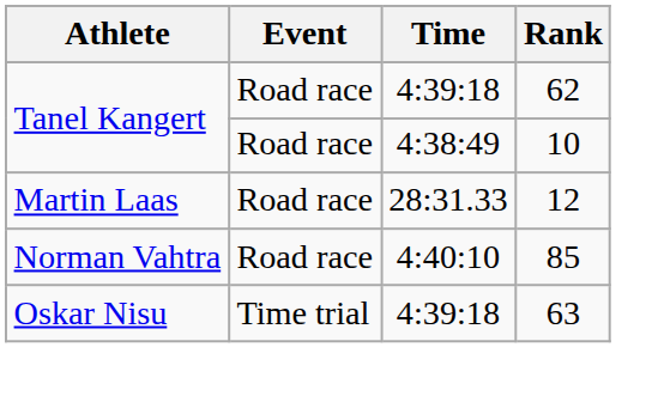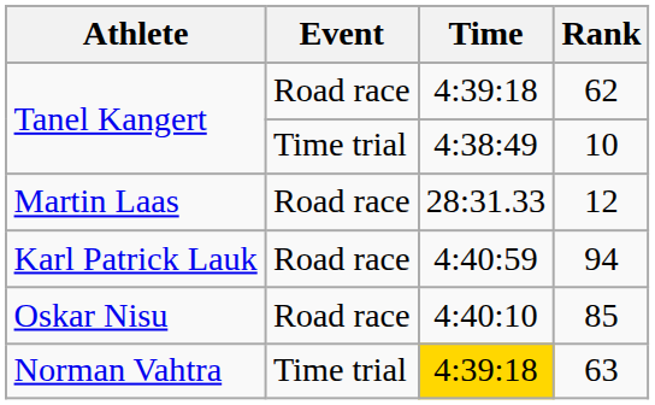 <table class="wikitable" style="font-size:90%">
 <tr>
 <th>Athlete</th>
 <th>Event</th>
 <th>Time</th>
 <th>Rank</th>
 </tr>
 <tr align=center>
 <td align=left rowspan=2><a href='#'>Tanel Kangert</a></td>
 <td align=left>Road race</td>
 <td>4:39:18</td>
 <td>62</td>
 </tr>
 <tr align=center>
-<td align=left>Road race</td>
+<td align=left>Time trial</td>
 <td>4:38:49</td>
 <td>10</td>
 </tr>
 <tr align=center>
 <td align=left><a href='#'>Martin Laas</a></td>
 <td align=left>Road race</td>
 <td>28:31.33</td>
 <td>12</td>
 </tr>
 <tr align=center>
-<td align=left><a href='#'>Norman Vahtra</a></td>
+<td align=left><a href='#'>Karl Patrick Lauk</a></td>
+<td align=left>Road race</td>
+<td>4:40:59</td>
+<td>94</td>
+</tr>
+<tr align=center>
+<td align=left><a href='#'>Oskar Nisu</a></td>
 <td align=left>Road race</td>
 <td>4:40:10</td>
 <td>85</td>
 </tr>
 <tr align=center>
-<td align=left><a href='#'>Oskar Nisu</a></td>
+<td align=left><a href='#'>Norman Vahtra</a></td>
 <td align=left>Time trial</td>
-<td>4:39:18</td>
+<td style="background: gold;">4:39:18</td>
 <td>63</td>
 </tr>
 </table>
